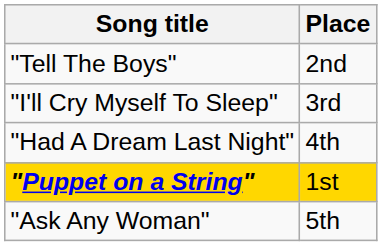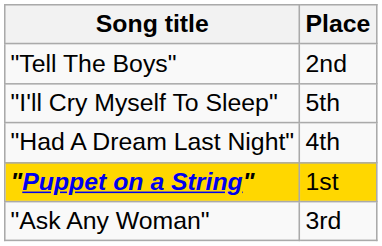 <table class="sortable wikitable">
 <tr>
 <th>Song title</th>
 <th>Place</th>
 </tr>
 <tr>
 <td>"Tell The Boys"</td>
 <td>2nd</td>
 </tr>
 <tr>
 <td>"I'll Cry Myself To Sleep"</td>
-<td>3rd</td>
+<td>5th</td>
 </tr>
 <tr>
 <td>"Had A Dream Last Night"</td>
 <td>4th</td>
 </tr>
 <tr style="background:gold;">
 <td><strong><em>"<a href='#'>Puppet on a String</a>"</em></strong></td>
 <td>1st</td>
 </tr>
 <tr>
 <td>"Ask Any Woman"</td>
-<td>5th</td>
+<td>3rd</td>
 </tr>
 </table>
